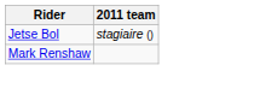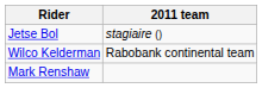 <table class="wikitable">
 <tr>
 <th>Rider</th>
 <th>2011 team</th>
 </tr>
 <tr>
 <td><a href='#'>Jetse Bol</a></td>
 <td><em>stagiaire</em> <small>()</small></td>
 </tr>
 <tr>
+<td><a href='#'>Wilco Kelderman</a></td>
+<td>Rabobank continental team</td>
+</tr>
+<tr>
 <td><a href='#'>Mark Renshaw</a></td>
 <td></td>
 </tr>
 </table>
